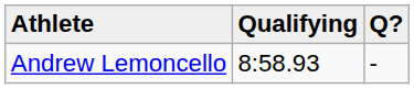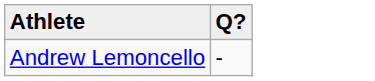 <table class="wikitable">
 <tr>
 <td !align="center" bgcolor="efefef"><strong>Athlete</strong></td>
-<td !align="center" bgcolor="efefef"><strong>Qualifying</strong></td>
 <td !align="center" bgcolor="efefef"><strong>Q?</strong></td>
 </tr>
 <tr>
 <td><a href='#'>Andrew Lemoncello</a></td>
-<td>8:58.93</td>
 <td>-</td>
 </tr>
 </table>
